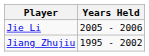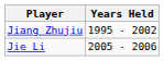 <table class="wikitable">
 <tr>
 <th>Player</th>
 <th>Years Held</th>
 </tr>
 <tr>
+<td><a href='#'>Jiang Zhujiu</a></td>
+<td>1995 - 2002</td>
+</tr>
+<tr>
 <td><a href='#'>Jie Li</a></td>
 <td>2005 - 2006</td>
 </tr>
-<tr>
-<td><a href='#'>Jiang Zhujiu</a></td>
-<td>1995 - 2002</td>
-</tr>
 </table>
